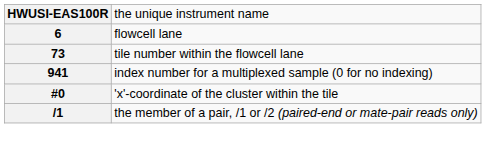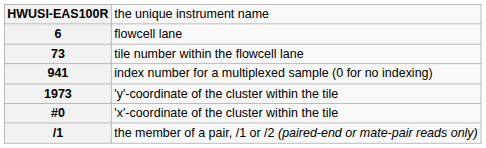 <table class="wikitable">
 <tr>
 <th>HWUSI-EAS100R</th>
 <td>the unique instrument name</td>
 </tr>
 <tr>
 <th>6</th>
 <td>flowcell lane</td>
 </tr>
 <tr>
 <th>73</th>
 <td>tile number within the flowcell lane</td>
 </tr>
 <tr>
 <th>941</th>
 <td>index number for a multiplexed sample (0 for no indexing)</td>
 </tr>
 <tr>
+<th>1973</th>
+<td>'y'-coordinate of the cluster within the tile</td>
+</tr>
+<tr>
 <th>#0</th>
 <td>'x'-coordinate of the cluster within the tile</td>
 </tr>
 <tr>
 <th>/1</th>
 <td>the member of a pair, /1 or /2 <em>(paired-end or mate-pair reads only)</em></td>
 </tr>
 </table>
